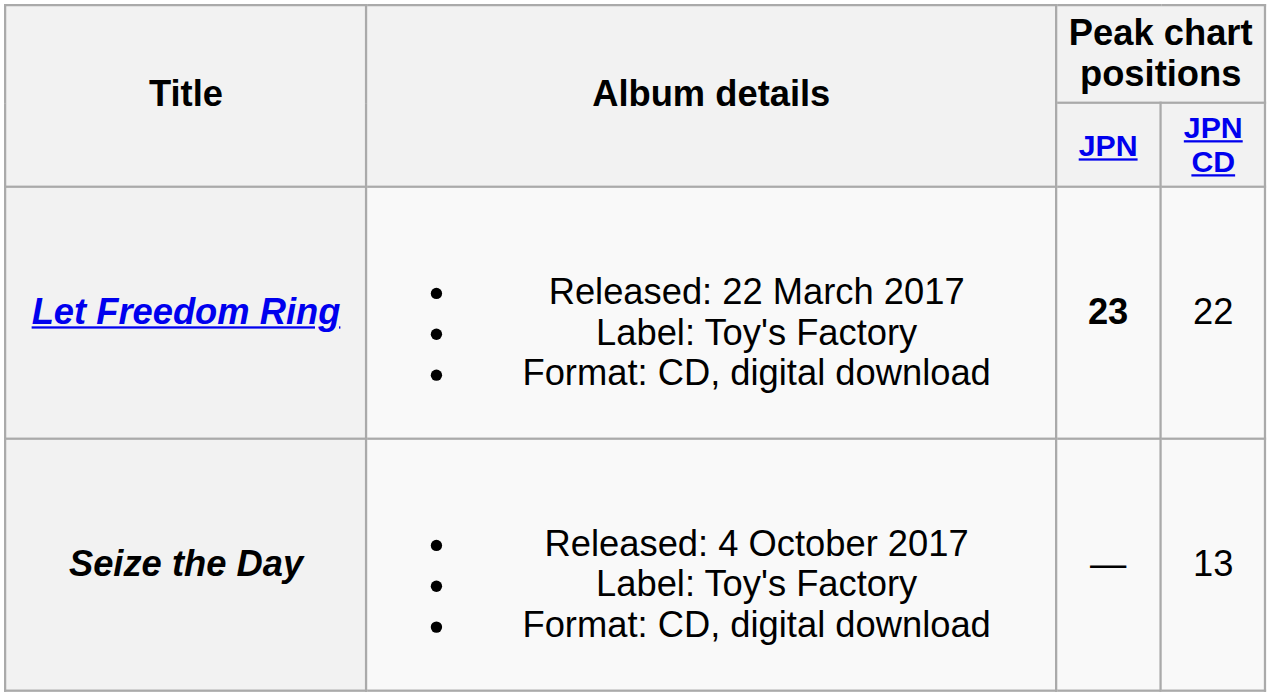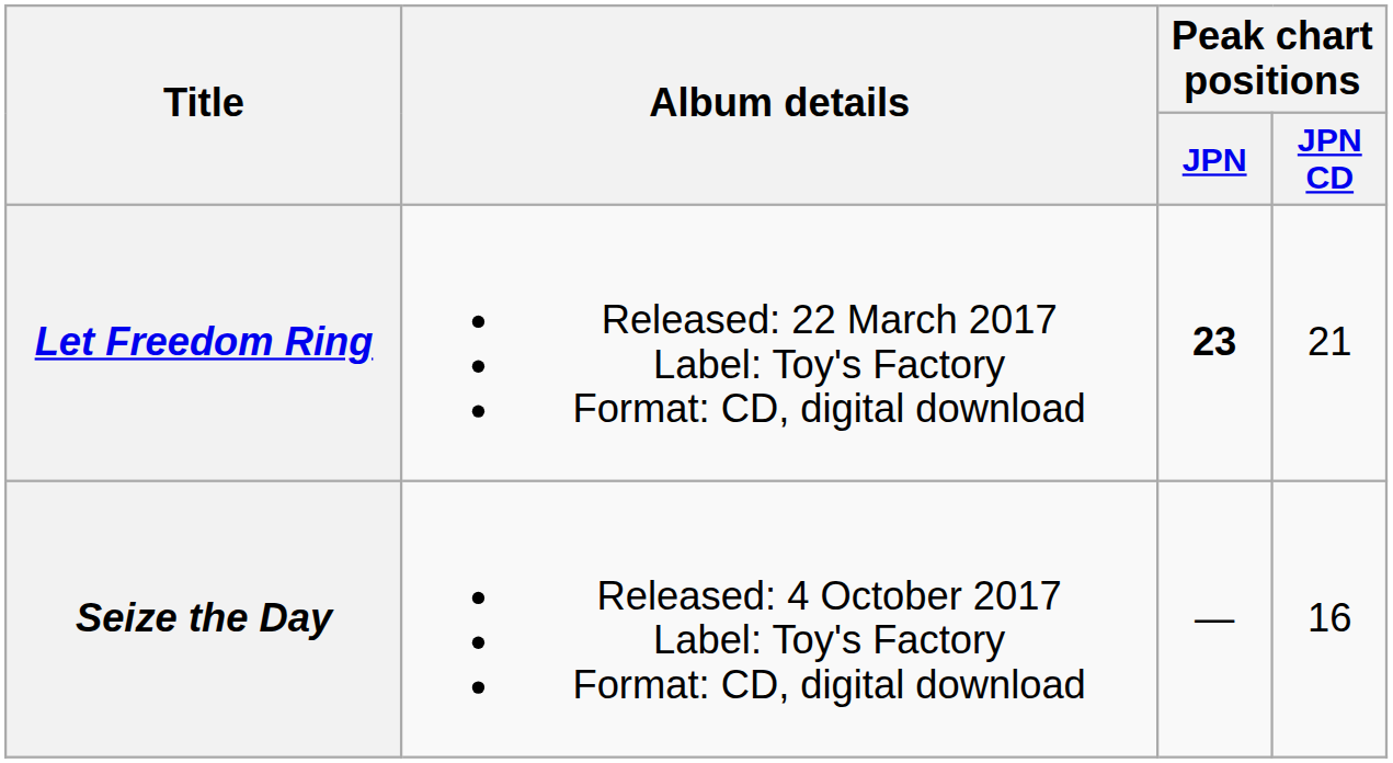 <table class="wikitable plainrowheaders" style="text-align:center">
 <tr>
 <th scope="col" rowspan="2" style="width:9.5em;">Title</th>
 <th scope="col" rowspan="2" style="width:18.5em;">Album details</th>
 <th scope="col" colspan="2">Peak chart positions</th>
 </tr>
 <tr style="font-size:smaller;">
 <th scope="col" style="width:3em;"><a href='#'>JPN</a></th>
 <th scope="col" style="width:3em;"><a href='#'>JPN<br>CD</a></th>
 </tr>
 <tr>
 <th scope="row"><em><a href='#'>Let Freedom Ring</a></em></th>
 <td><br><ul><li>Released: 22 March 2017</li><li>Label: Toy's Factory</li><li>Format: CD, digital download</li></ul></td>
 <td><strong>23</strong></td>
-<td>22</td>
+<td>21</td>
 </tr>
 <tr>
 <th scope="row"><em>Seize the Day</em></th>
 <td><br><ul><li>Released: 4 October 2017</li><li>Label: Toy's Factory</li><li>Format: CD, digital download</li></ul></td>
 <td>—</td>
-<td>13</td>
+<td>16</td>
 </tr>
 </table>
